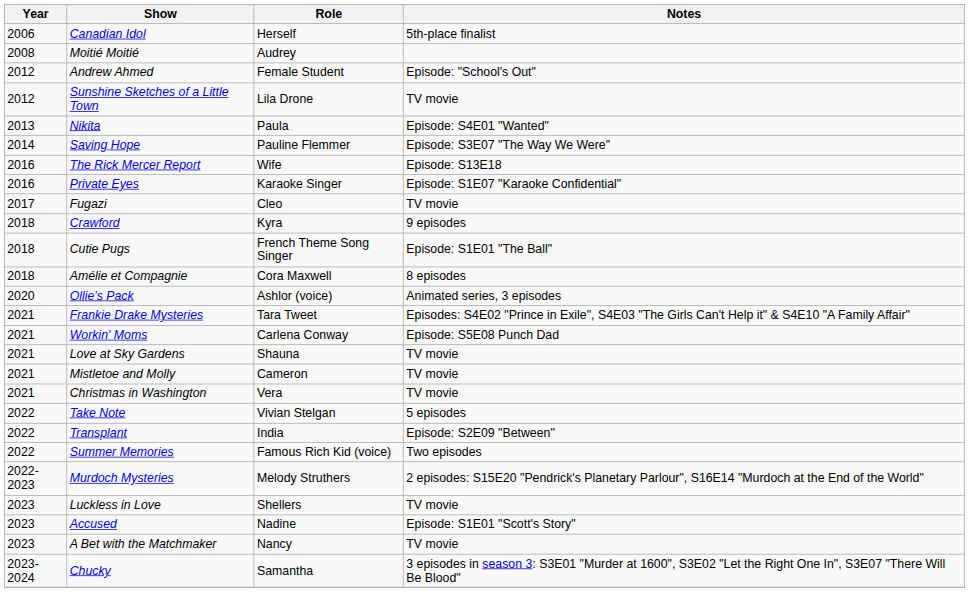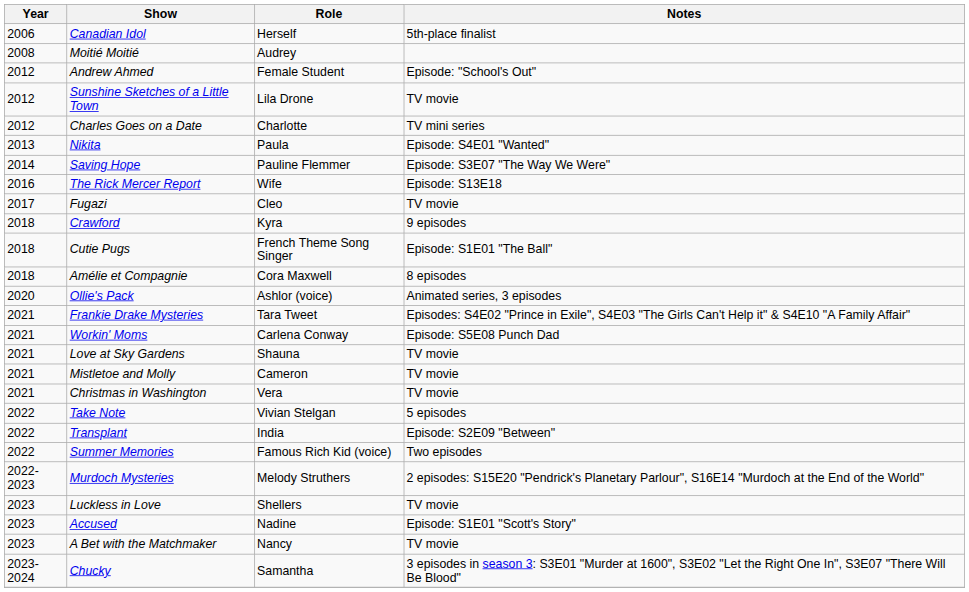 <table class="wikitable sortable">
 <tr>
 <th>Year</th>
 <th>Show</th>
 <th>Role</th>
 <th>Notes</th>
 </tr>
 <tr>
 <td>2006</td>
 <td><em><a href='#'>Canadian Idol</a></em></td>
 <td>Herself</td>
 <td>5th-place finalist</td>
 </tr>
 <tr>
 <td>2008</td>
 <td><em>Moitié Moitié</em></td>
 <td>Audrey</td>
 <td></td>
 </tr>
 <tr>
 <td>2012</td>
 <td><em>Andrew Ahmed</em></td>
 <td>Female Student</td>
 <td>Episode: "School's Out"</td>
 </tr>
 <tr>
 <td>2012</td>
 <td><em><a href='#'>Sunshine Sketches of a Little Town</a></em></td>
 <td>Lila Drone</td>
 <td>TV movie</td>
 </tr>
 <tr>
+<td>2012</td>
+<td><em>Charles Goes on a Date</em></td>
+<td>Charlotte</td>
+<td>TV mini series</td>
+</tr>
+<tr>
 <td>2013</td>
 <td><em><a href='#'>Nikita</a></em></td>
 <td>Paula</td>
 <td>Episode: S4E01 "Wanted"</td>
 </tr>
 <tr>
 <td>2014</td>
 <td><em><a href='#'>Saving Hope</a></em></td>
 <td>Pauline Flemmer</td>
 <td>Episode: S3E07 "The Way We Were"</td>
 </tr>
 <tr>
 <td>2016</td>
 <td data-sort-value="Rick Mercer Report, The"><em><a href='#'>The Rick Mercer Report</a></em></td>
 <td>Wife</td>
 <td>Episode: S13E18</td>
-</tr>
-<tr>
-<td>2016</td>
-<td><em><a href='#'>Private Eyes</a></em></td>
-<td>Karaoke Singer</td>
-<td>Episode: S1E07 "Karaoke Confidential"</td>
 </tr>
 <tr>
 <td>2017</td>
 <td><em>Fugazi</em></td>
 <td>Cleo</td>
 <td>TV movie</td>
 </tr>
 <tr>
 <td>2018</td>
 <td><em><a href='#'>Crawford</a></em></td>
 <td>Kyra</td>
 <td>9 episodes</td>
 </tr>
 <tr>
 <td>2018</td>
 <td><em>Cutie Pugs</em></td>
 <td>French Theme Song Singer</td>
 <td>Episode: S1E01 "The Ball"</td>
 </tr>
 <tr>
 <td>2018</td>
 <td><em>Amélie et Compagnie</em></td>
 <td>Cora Maxwell</td>
 <td>8 episodes</td>
 </tr>
 <tr>
 <td>2020</td>
 <td><em><a href='#'>Ollie's Pack</a></em></td>
 <td>Ashlor (voice)</td>
 <td>Animated series, 3 episodes</td>
 </tr>
 <tr>
 <td>2021</td>
 <td><em><a href='#'>Frankie Drake Mysteries</a></em></td>
 <td>Tara Tweet</td>
 <td>Episodes: S4E02 "Prince in Exile", S4E03 "The Girls Can't Help it" & S4E10 "A Family Affair"</td>
 </tr>
 <tr>
 <td>2021</td>
 <td><em><a href='#'>Workin' Moms</a></em></td>
 <td>Carlena Conway</td>
 <td>Episode: S5E08 Punch Dad</td>
 </tr>
 <tr>
 <td>2021</td>
 <td><em>Love at Sky Gardens</em></td>
 <td>Shauna</td>
 <td>TV movie</td>
 </tr>
 <tr>
 <td>2021</td>
 <td><em>Mistletoe and Molly</em></td>
 <td>Cameron</td>
 <td>TV movie</td>
 </tr>
 <tr>
 <td>2021</td>
 <td><em>Christmas in Washington</em></td>
 <td>Vera</td>
 <td>TV movie</td>
 </tr>
 <tr>
 <td>2022</td>
 <td><em><a href='#'>Take Note</a></em></td>
 <td>Vivian Stelgan</td>
 <td>5 episodes</td>
 </tr>
 <tr>
 <td>2022</td>
 <td><em><a href='#'>Transplant</a></em></td>
 <td>India</td>
 <td>Episode: S2E09 "Between"</td>
 </tr>
 <tr>
 <td>2022</td>
 <td><em><a href='#'>Summer Memories</a></em></td>
 <td>Famous Rich Kid (voice)</td>
 <td>Two episodes</td>
 </tr>
 <tr>
 <td>2022-2023</td>
 <td><em><a href='#'>Murdoch Mysteries</a></em></td>
 <td>Melody Struthers</td>
 <td>2 episodes: S15E20 "Pendrick's Planetary Parlour", S16E14 "Murdoch at the End of the World"</td>
 </tr>
 <tr>
 <td>2023</td>
 <td><em>Luckless in Love</em></td>
 <td>Shellers</td>
 <td>TV movie</td>
 </tr>
 <tr>
 <td>2023</td>
 <td><em><a href='#'>Accused</a></em></td>
 <td>Nadine</td>
 <td>Episode: S1E01 "Scott's Story"</td>
 </tr>
 <tr>
 <td>2023</td>
 <td data-sort-value="Bet with the Matchmaker, A"><em>A Bet with the Matchmaker</em></td>
 <td>Nancy</td>
 <td>TV movie</td>
 </tr>
 <tr>
 <td>2023-2024</td>
 <td><em><a href='#'>Chucky</a></em></td>
 <td>Samantha</td>
 <td>3 episodes in <a href='#'>season 3</a>: S3E01 "Murder at 1600", S3E02 "Let the Right One In", S3E07 "There Will Be Blood"</td>
 </tr>
 <tr>
 </tr>
 </table>
